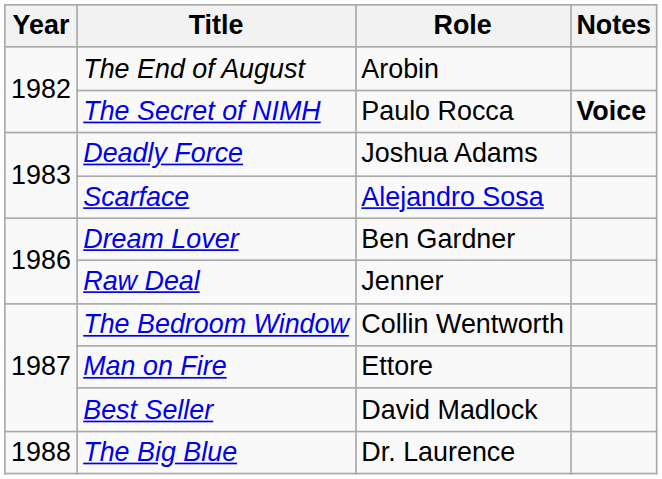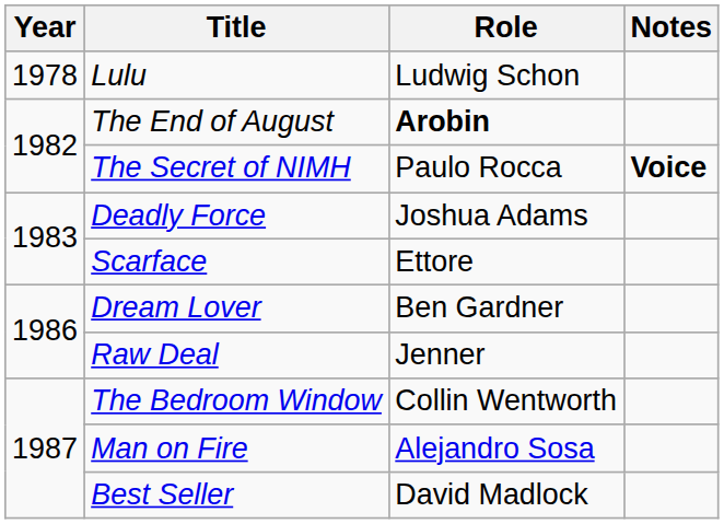 <table class="wikitable">
 <tr>
 <th>Year</th>
 <th>Title</th>
 <th>Role</th>
 <th>Notes</th>
 </tr>
 <tr>
+<td>1978</td>
+<td><em>Lulu</em></td>
+<td>Ludwig Schon</td>
+<td></td>
+</tr>
+<tr>
 <td rowspan="2">1982</td>
 <td><em>The End of August</em></td>
-<td>Arobin</td>
+<td><strong>Arobin</strong></td>
 <td></td>
 </tr>
 <tr>
 <td><em><a href='#'>The Secret of NIMH</a></em></td>
 <td>Paulo Rocca</td>
 <td><strong>Voice</strong></td>
 </tr>
 <tr>
 <td rowspan="2">1983</td>
 <td><em><a href='#'>Deadly Force</a></em></td>
 <td>Joshua Adams</td>
 <td></td>
 </tr>
 <tr>
 <td><em><a href='#'>Scarface</a></em></td>
-<td><a href='#'>Alejandro Sosa</a></td>
+<td>Ettore</td>
 <td></td>
 </tr>
 <tr>
 <td rowspan="2">1986</td>
 <td><em><a href='#'>Dream Lover</a></em></td>
 <td>Ben Gardner</td>
 <td></td>
 </tr>
 <tr>
 <td><em><a href='#'>Raw Deal</a></em></td>
 <td>Jenner</td>
 <td></td>
 </tr>
 <tr>
 <td rowspan="3">1987</td>
 <td><em><a href='#'>The Bedroom Window</a></em></td>
 <td>Collin Wentworth</td>
 <td></td>
 </tr>
 <tr>
 <td><em><a href='#'>Man on Fire</a></em></td>
-<td>Ettore</td>
+<td><a href='#'>Alejandro Sosa</a></td>
 <td></td>
 </tr>
 <tr>
 <td><em><a href='#'>Best Seller</a></em></td>
 <td>David Madlock</td>
 <td></td>
 </tr>
-<tr>
-<td>1988</td>
-<td><em><a href='#'>The Big Blue</a></em></td>
-<td>Dr. Laurence</td>
-<td></td>
-</tr>
 </table>
